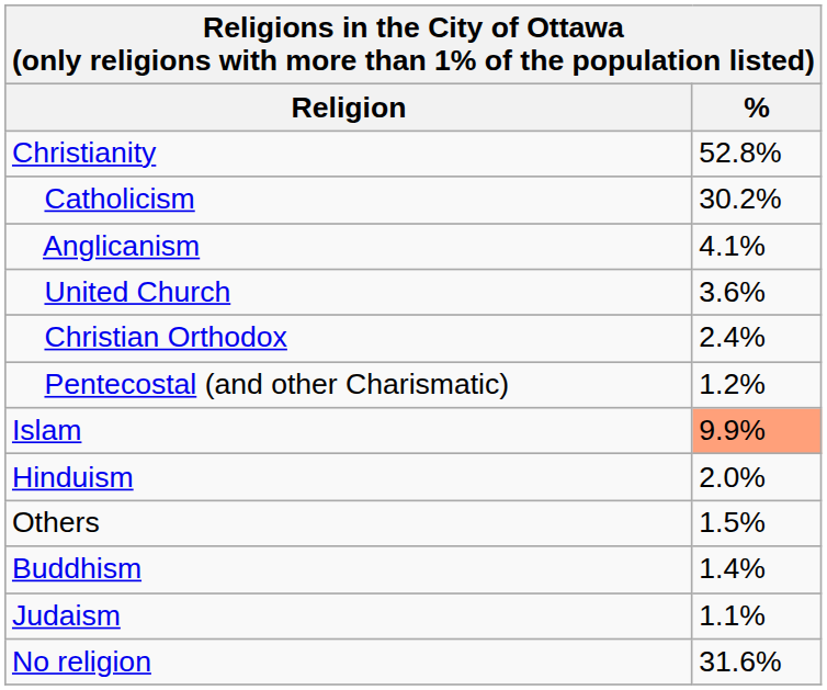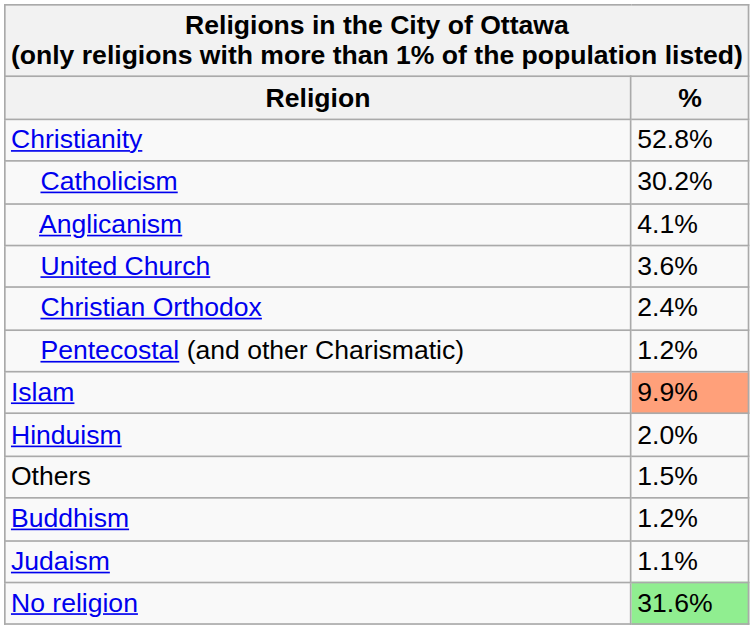 <table class="wikitable">
 <tr>
 <th colspan = "2">Religions in the City of Ottawa <br> (only religions with more than 1% of the population listed)</th>
 </tr>
 <tr>
 <th>Religion</th>
 <th>%</th>
 </tr>
 <tr>
 <td><a href='#'>Christianity</a></td>
 <td>52.8%</td>
 </tr>
 <tr>
 <td>    <a href='#'>Catholicism</a></td>
 <td>30.2%</td>
 </tr>
 <tr>
 <td>    <a href='#'>Anglicanism</a></td>
 <td>4.1%</td>
 </tr>
 <tr>
 <td>    <a href='#'>United Church</a></td>
 <td>3.6%</td>
 </tr>
 <tr>
 <td>    <a href='#'>Christian Orthodox</a></td>
 <td>2.4%</td>
 </tr>
 <tr>
 <td>    <a href='#'>Pentecostal</a> (and other Charismatic)</td>
 <td>1.2%</td>
 </tr>
 <tr>
 <td><a href='#'>Islam</a></td>
 <td style="background: lightsalmon;">9.9%</td>
 </tr>
 <tr>
 <td><a href='#'>Hinduism</a></td>
 <td>2.0%</td>
 </tr>
 <tr>
 <td>Others</td>
 <td>1.5%</td>
 </tr>
 <tr>
 <td><a href='#'>Buddhism</a></td>
-<td>1.4%</td>
+<td>1.2%</td>
 </tr>
 <tr>
 <td><a href='#'>Judaism</a></td>
 <td>1.1%</td>
 </tr>
 <tr>
 <td><a href='#'>No religion</a></td>
-<td>31.6%</td>
+<td style="background: lightgreen;">31.6%</td>
 </tr>
 </table>
